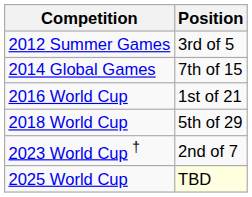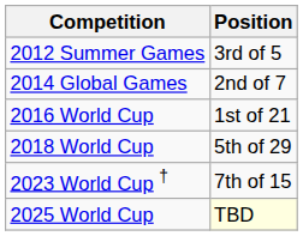 <table class="wikitable" style="font-size:90%">
 <tr>
 <th>Competition</th>
 <th>Position</th>
 </tr>
 <tr>
 <td> <a href='#'>2012 Summer Games</a></td>
 <td>3rd of 5</td>
 </tr>
 <tr>
 <td> <a href='#'>2014 Global Games</a></td>
-<td>7th of 15</td>
+<td>2nd of 7</td>
 </tr>
 <tr>
 <td> <a href='#'>2016 World Cup</a></td>
 <td>1st of 21</td>
 </tr>
 <tr>
 <td> <a href='#'>2018 World Cup</a></td>
 <td>5th of 29</td>
 </tr>
 <tr>
 <td> <a href='#'>2023 World Cup</a> <sup>†</sup></td>
-<td>2nd of 7</td>
+<td>7th of 15</td>
 </tr>
 <tr>
 <td> <a href='#'>2025 World Cup</a></td>
 <td style="background: lightyellow;">TBD</td>
 </tr>
 </table>
